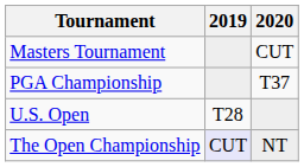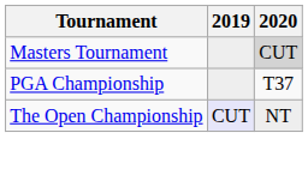 <table class="wikitable" style="font-size:95%;text-align:center;">
 <tr>
 <th>Tournament</th>
 <th>2019</th>
 <th>2020</th>
 </tr>
 <tr>
 <td align=left><a href='#'>Masters Tournament</a></td>
 <td style="background:#eeeeee;"></td>
-<td>CUT</td>
+<td style="background: lightgrey;">CUT</td>
 </tr>
 <tr>
 <td align=left><a href='#'>PGA Championship</a></td>
 <td style="background:#eeeeee;"></td>
 <td>T37</td>
 </tr>
 <tr>
-<td align=left><a href='#'>U.S. Open</a></td>
-<td>T28</td>
-<td style="background:#eeeeee;"></td>
-</tr>
-<tr>
 <td align=left><a href='#'>The Open Championship</a></td>
 <td style="background: lavender;">CUT</td>
 <td style="background:#eeeeee;">NT</td>
 </tr>
 </table>
